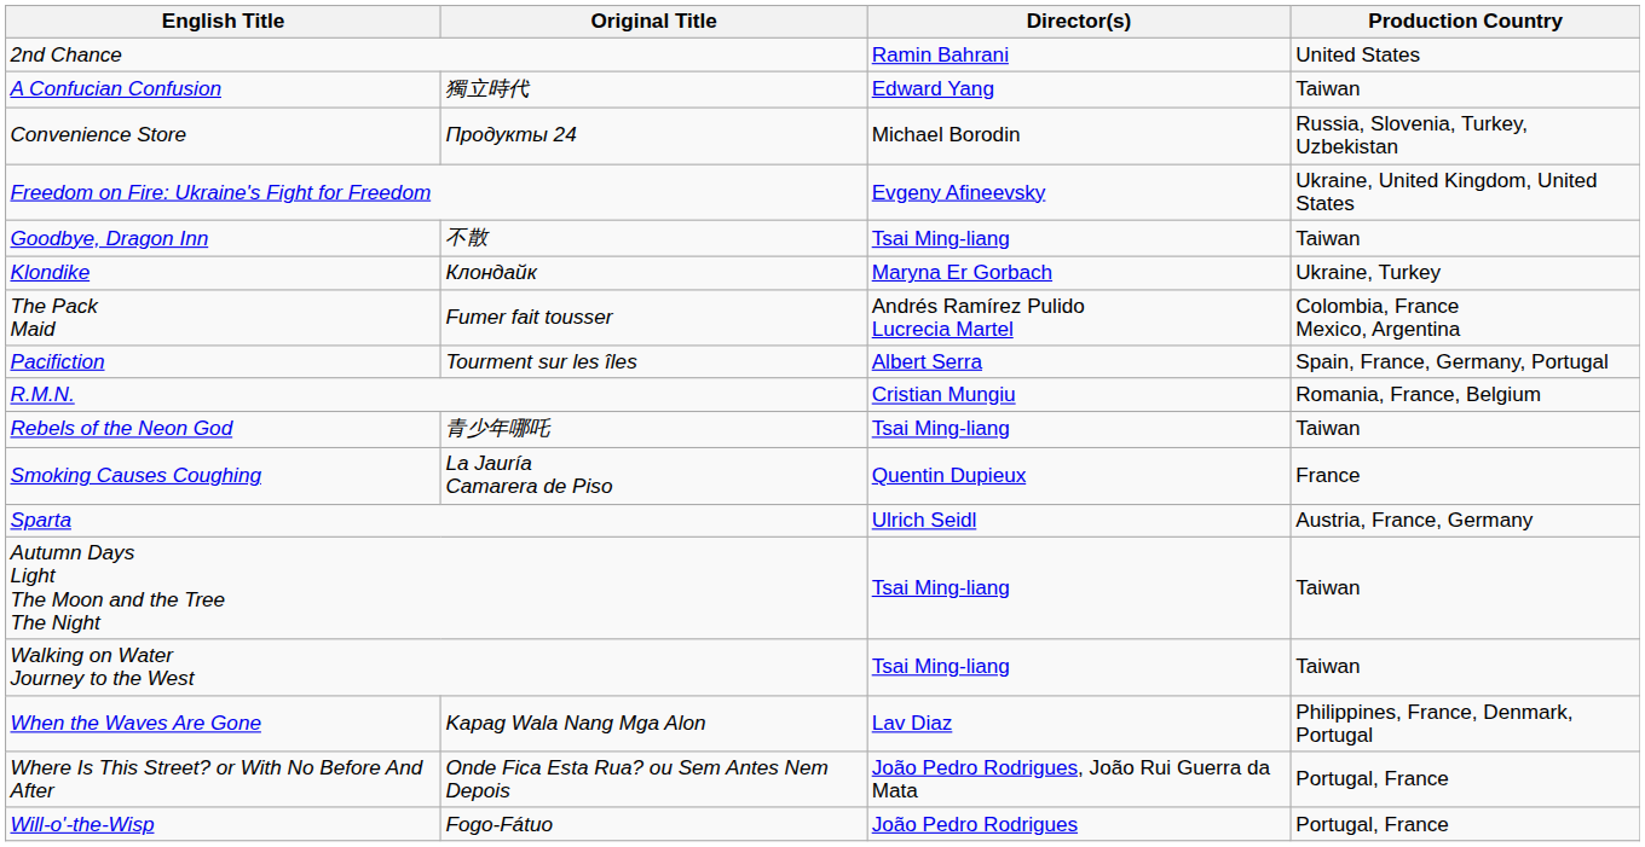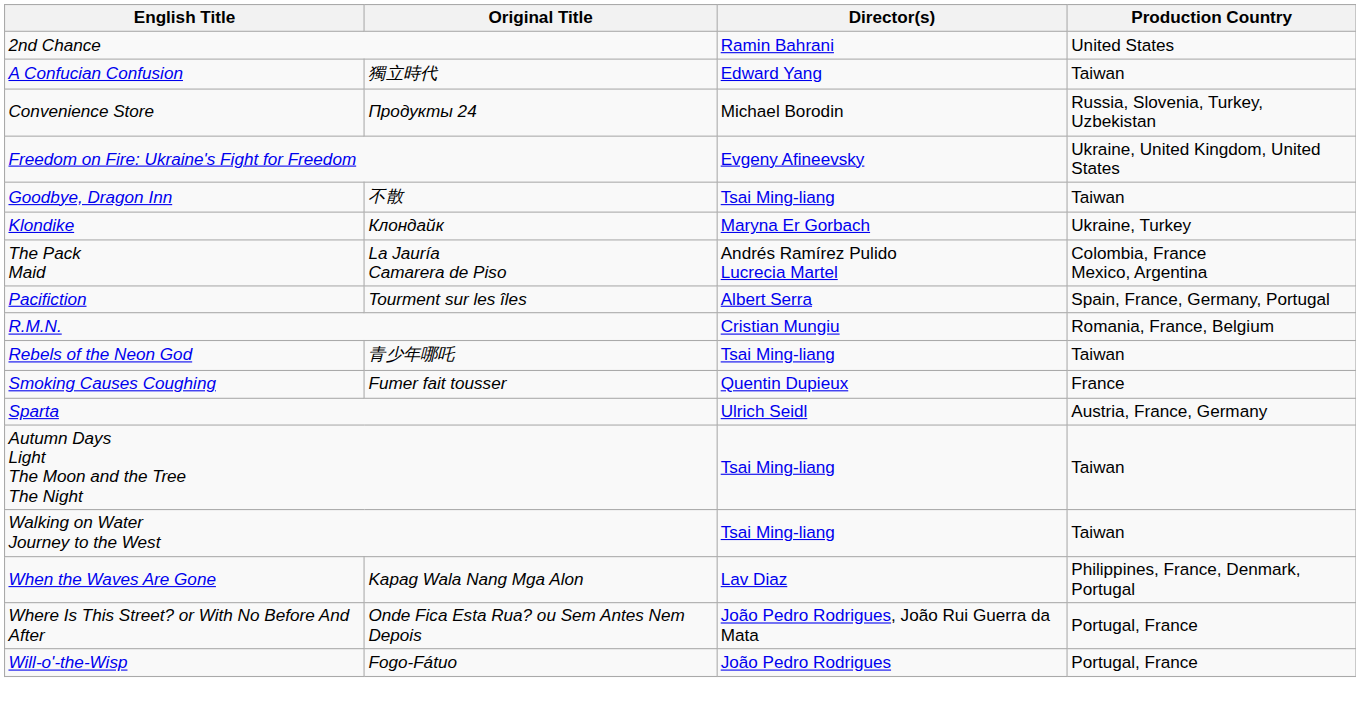 <table class="sortable wikitable" style="width:100%; margin-bottom:4px">
 <tr>
 <th>English Title</th>
 <th>Original Title</th>
 <th>Director(s)</th>
 <th>Production Country</th>
 </tr>
 <tr>
 <td colspan="2"><em>2nd Chance</em></td>
 <td><a href='#'>Ramin Bahrani</a></td>
 <td>United States</td>
 </tr>
 <tr>
 <td><em><a href='#'>A Confucian Confusion</a></em></td>
 <td><em> 獨立時代</em></td>
 <td><a href='#'>Edward Yang</a></td>
 <td>Taiwan</td>
 </tr>
 <tr>
 <td><em>Convenience Store</em></td>
 <td><em>Продукты 24</em></td>
 <td>Michael Borodin</td>
 <td>Russia, Slovenia, Turkey, Uzbekistan</td>
 </tr>
 <tr>
 <td colspan="2"><em><a href='#'>Freedom on Fire: Ukraine's Fight for Freedom</a></em></td>
 <td><a href='#'>Evgeny Afineevsky</a></td>
 <td>Ukraine, United Kingdom, United States</td>
 </tr>
 <tr>
 <td><em><a href='#'>Goodbye, Dragon Inn</a></em></td>
 <td><em>不散</em></td>
 <td><a href='#'>Tsai Ming-liang</a></td>
 <td>Taiwan</td>
 </tr>
 <tr>
 <td><em><a href='#'>Klondike</a></em></td>
 <td><em>Клондайк</em></td>
 <td><a href='#'>Maryna Er Gorbach</a></td>
 <td>Ukraine, Turkey</td>
 </tr>
 <tr>
 <td><em>The Pack</em><br><em>Maid</em></td>
-<td><em>Fumer fait tousser</em></td>
+<td><em>La Jauría</em><br><em>Camarera de Piso</em></td>
 <td>Andrés Ramírez Pulido<br><a href='#'>Lucrecia Martel</a></td>
 <td>Colombia, France<br>Mexico, Argentina</td>
 </tr>
 <tr>
 <td><em><a href='#'>Pacifiction</a></em></td>
 <td><em>Tourment sur les îles</em></td>
 <td><a href='#'>Albert Serra</a></td>
 <td>Spain, France, Germany, Portugal</td>
 </tr>
 <tr>
 <td colspan="2"><em><a href='#'>R.M.N.</a></em></td>
 <td><a href='#'>Cristian Mungiu</a></td>
 <td>Romania, France, Belgium</td>
 </tr>
 <tr>
 <td><em><a href='#'>Rebels of the Neon God</a></em></td>
 <td><em>青少年哪吒</em></td>
 <td><a href='#'>Tsai Ming-liang</a></td>
 <td>Taiwan</td>
 </tr>
 <tr>
 <td><em><a href='#'>Smoking Causes Coughing</a></em></td>
-<td><em>La Jauría</em><br><em>Camarera de Piso</em></td>
+<td><em>Fumer fait tousser</em></td>
 <td><a href='#'>Quentin Dupieux</a></td>
 <td>France</td>
 </tr>
 <tr>
 <td colspan="2"><em><a href='#'>Sparta</a></em></td>
 <td><a href='#'>Ulrich Seidl</a></td>
 <td>Austria, France, Germany</td>
 </tr>
 <tr>
 <td colspan="2"><em>Autumn Days</em><br><em>Light</em><br><em>The Moon and the Tree</em><br><em>The Night</em></td>
 <td><a href='#'>Tsai Ming-liang</a></td>
 <td>Taiwan</td>
 </tr>
 <tr>
 <td colspan="2"><em>Walking on Water</em><br><em>Journey to the West</em></td>
 <td><a href='#'>Tsai Ming-liang</a></td>
 <td>Taiwan</td>
 </tr>
 <tr>
 <td><em><a href='#'>When the Waves Are Gone</a></em></td>
 <td><em>Kapag Wala Nang Mga Alon</em></td>
 <td><a href='#'>Lav Diaz</a></td>
 <td>Philippines, France, Denmark, Portugal</td>
 </tr>
 <tr>
 <td><em>Where Is This Street? or With No Before And After</em></td>
 <td><em>Onde Fica Esta Rua? ou Sem Antes Nem Depois</em></td>
 <td><a href='#'>João Pedro Rodrigues</a>, João Rui Guerra da Mata</td>
 <td>Portugal, France</td>
 </tr>
 <tr>
 <td><em><a href='#'>Will-o'-the-Wisp</a></em></td>
 <td><em>Fogo-Fátuo</em></td>
 <td><a href='#'>João Pedro Rodrigues</a></td>
 <td>Portugal, France</td>
 </tr>
 </table>
